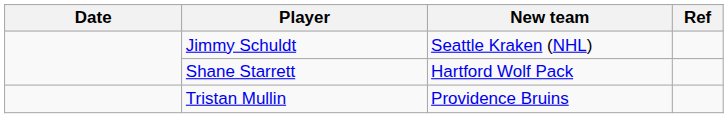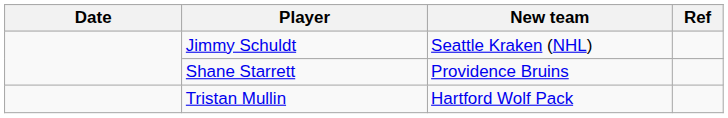 <table class="wikitable">
 <tr style="background:#ddd; text-align:center;">
 <th style="width: 10em;">Date</th>
 <th style="width: 14em;">Player</th>
 <th style="width: 14em;">New team</th>
 <th style="width: 2.5em;">Ref</th>
 </tr>
 <tr>
 <td rowspan=2></td>
 <td><a href='#'>Jimmy Schuldt</a></td>
 <td><a href='#'>Seattle Kraken</a> (<a href='#'>NHL</a>)</td>
 <td></td>
 </tr>
 <tr>
 <td><a href='#'>Shane Starrett</a></td>
-<td><a href='#'>Hartford Wolf Pack</a></td>
+<td><a href='#'>Providence Bruins</a></td>
 <td></td>
 </tr>
 <tr>
 <td></td>
 <td><a href='#'>Tristan Mullin</a></td>
-<td><a href='#'>Providence Bruins</a></td>
+<td><a href='#'>Hartford Wolf Pack</a></td>
 <td></td>
 </tr>
 </table>
